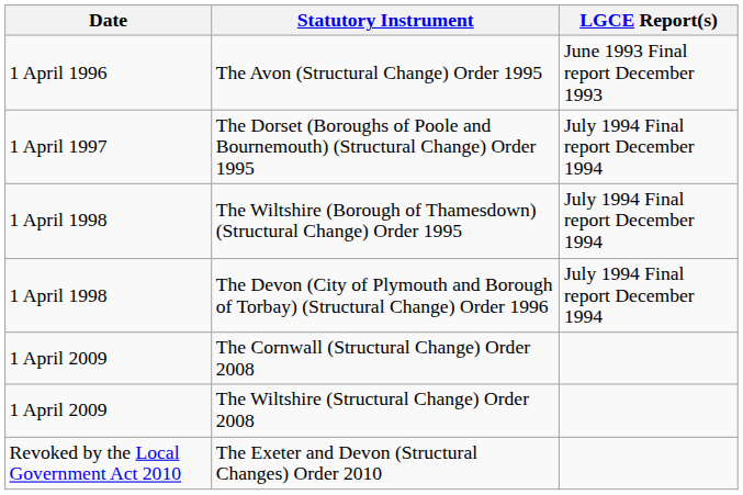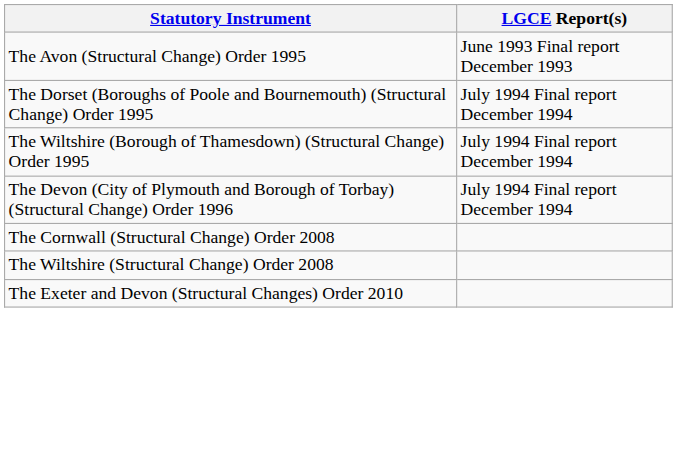 <table class="wikitable sortable">
 <tr>
-<th>Date</th>
 <th><a href='#'>Statutory Instrument</a></th>
 <th><a href='#'>LGCE</a> Report(s)</th>
 </tr>
 <tr>
-<td>1 April 1996</td>
 <td>The Avon (Structural Change) Order 1995</td>
 <td> June 1993 Final report December 1993</td>
 </tr>
 <tr>
-<td>1 April 1997</td>
 <td>The Dorset (Boroughs of Poole and Bournemouth) (Structural Change) Order 1995</td>
 <td> July 1994 Final report December 1994</td>
 </tr>
 <tr>
-<td>1 April 1998</td>
 <td>The Wiltshire (Borough of Thamesdown) (Structural Change) Order 1995</td>
 <td> July 1994 Final report December 1994</td>
 </tr>
 <tr>
-<td>1 April 1998</td>
 <td>The Devon (City of Plymouth and Borough of Torbay) (Structural Change) Order 1996</td>
 <td> July 1994 Final report December 1994</td>
 </tr>
 <tr>
-<td>1 April 2009</td>
 <td>The Cornwall (Structural Change) Order 2008</td>
 <td></td>
 </tr>
 <tr>
-<td>1 April 2009</td>
 <td>The Wiltshire (Structural Change) Order 2008</td>
 <td></td>
 </tr>
 <tr>
-<td>Revoked by the <a href='#'>Local Government Act 2010</a></td>
 <td>The Exeter and Devon (Structural Changes) Order 2010</td>
 <td></td>
 </tr>
 </table>
